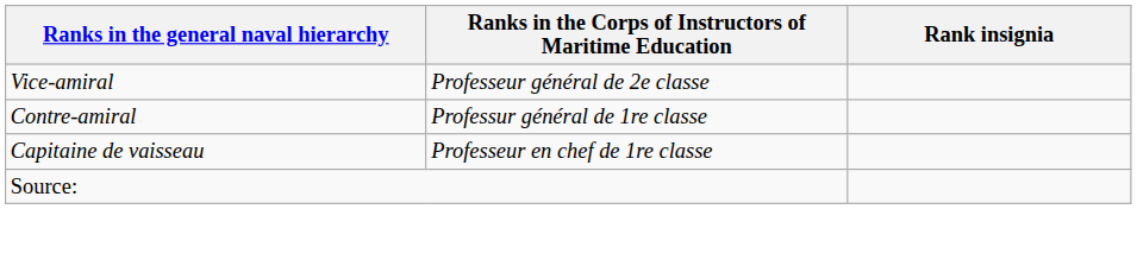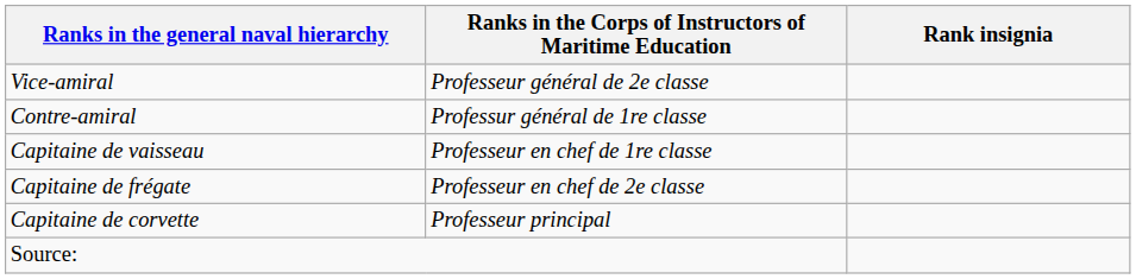 <table class="wikitable">
 <tr>
 <th align="left" width="300"><a href='#'>Ranks in the general naval hierarchy</a></th>
 <th align="left" width="300">Ranks in the Corps of Instructors of Maritime Education</th>
 <th align="left" width="200">Rank insignia</th>
 </tr>
 <tr>
 <td><em>Vice-amiral</em></td>
 <td><em>Professeur général de 2e classe</em></td>
 <td></td>
 </tr>
 <tr>
 <td><em>Contre-amiral</em></td>
 <td><em>Professur général de 1re classe</em></td>
 <td></td>
 </tr>
 <tr>
 <td><em>Capitaine de vaisseau</em></td>
 <td><em>Professeur  en chef de 1re classe</em></td>
 <td></td>
 </tr>
 <tr>
+<td><em>Capitaine de frégate</em></td>
+<td><em>Professeur  en chef de 2e classe</em></td>
+<td></td>
+</tr>
+<tr>
+<td><em>Capitaine de corvette</em></td>
+<td><em>Professeur principal</em></td>
+<td></td>
+</tr>
+<tr>
 <td colspan=2>Source: </td>
 <td></td>
 </tr>
 </table>
